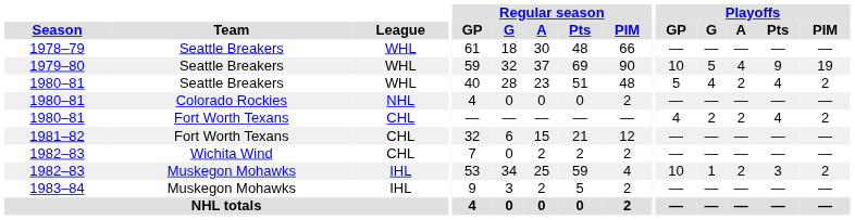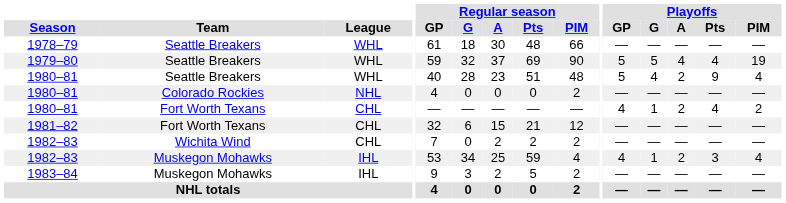 <table border="0" cellpadding="1" cellspacing="0" style="text-align:center; width:60em">
 <tr bgcolor="#e0e0e0">
 <th colspan="3" bgcolor="#ffffff"></th>
 <th rowspan="100" bgcolor="#ffffff"></th>
 <th colspan="5"><a href='#'>Regular season</a></th>
 <th rowspan="100" bgcolor="#ffffff"></th>
 <th colspan="5"><a href='#'>Playoffs</a></th>
 </tr>
 <tr bgcolor="#e0e0e0">
 <th><a href='#'>Season</a></th>
 <th>Team</th>
 <th>League</th>
 <th>GP</th>
 <th><a href='#'>G</a></th>
 <th><a href='#'>A</a></th>
 <th><a href='#'>Pts</a></th>
 <th><a href='#'>PIM</a></th>
 <th>GP</th>
 <th>G</th>
 <th>A</th>
 <th>Pts</th>
 <th>PIM</th>
 </tr>
 <tr>
 <td><a href='#'>1978–79</a></td>
 <td><a href='#'>Seattle Breakers</a></td>
 <td><a href='#'>WHL</a></td>
 <td>61</td>
 <td>18</td>
 <td>30</td>
 <td>48</td>
 <td>66</td>
 <td>—</td>
 <td>—</td>
 <td>—</td>
 <td>—</td>
 <td>—</td>
 </tr>
 <tr bgcolor="#f0f0f0">
 <td><a href='#'>1979–80</a></td>
 <td>Seattle Breakers</td>
 <td>WHL</td>
 <td>59</td>
 <td>32</td>
 <td>37</td>
 <td>69</td>
 <td>90</td>
-<td>10</td>
+<td>5</td>
 <td>5</td>
 <td>4</td>
-<td>9</td>
+<td>4</td>
 <td>19</td>
 </tr>
 <tr>
 <td><a href='#'>1980–81</a></td>
 <td>Seattle Breakers</td>
 <td>WHL</td>
 <td>40</td>
 <td>28</td>
 <td>23</td>
 <td>51</td>
 <td>48</td>
 <td>5</td>
 <td>4</td>
 <td>2</td>
+<td>9</td>
 <td>4</td>
-<td>2</td>
 </tr>
 <tr bgcolor="#f0f0f0">
 <td><a href='#'>1980–81</a></td>
 <td><a href='#'>Colorado Rockies</a></td>
 <td><a href='#'>NHL</a></td>
 <td>4</td>
 <td>0</td>
 <td>0</td>
 <td>0</td>
 <td>2</td>
 <td>—</td>
 <td>—</td>
 <td>—</td>
 <td>—</td>
 <td>—</td>
 </tr>
 <tr>
 <td><a href='#'>1980–81</a></td>
 <td><a href='#'>Fort Worth Texans</a></td>
 <td><a href='#'>CHL</a></td>
 <td>—</td>
 <td>—</td>
 <td>—</td>
 <td>—</td>
 <td>—</td>
 <td>4</td>
-<td>2</td>
+<td>1</td>
 <td>2</td>
 <td>4</td>
 <td>2</td>
 </tr>
 <tr bgcolor="#f0f0f0">
 <td><a href='#'>1981–82</a></td>
 <td>Fort Worth Texans</td>
 <td>CHL</td>
 <td>32</td>
 <td>6</td>
 <td>15</td>
 <td>21</td>
 <td>12</td>
 <td>—</td>
 <td>—</td>
 <td>—</td>
 <td>—</td>
 <td>—</td>
 </tr>
 <tr>
 <td><a href='#'>1982–83</a></td>
 <td><a href='#'>Wichita Wind</a></td>
 <td>CHL</td>
 <td>7</td>
 <td>0</td>
 <td>2</td>
 <td>2</td>
 <td>2</td>
 <td>—</td>
 <td>—</td>
 <td>—</td>
 <td>—</td>
 <td>—</td>
 </tr>
 <tr bgcolor="#f0f0f0">
 <td><a href='#'>1982–83</a></td>
 <td><a href='#'>Muskegon Mohawks</a></td>
 <td><a href='#'>IHL</a></td>
 <td>53</td>
 <td>34</td>
 <td>25</td>
 <td>59</td>
 <td>4</td>
-<td>10</td>
+<td>4</td>
 <td>1</td>
 <td>2</td>
 <td>3</td>
-<td>2</td>
+<td>4</td>
 </tr>
 <tr>
 <td><a href='#'>1983–84</a></td>
 <td>Muskegon Mohawks</td>
 <td>IHL</td>
 <td>9</td>
 <td>3</td>
 <td>2</td>
 <td>5</td>
 <td>2</td>
 <td>—</td>
 <td>—</td>
 <td>—</td>
 <td>—</td>
 <td>—</td>
 </tr>
 <tr bgcolor="#e0e0e0">
 <th colspan="3">NHL totals</th>
 <th>4</th>
 <th>0</th>
 <th>0</th>
 <th>0</th>
 <th>2</th>
 <th>—</th>
 <th>—</th>
 <th>—</th>
 <th>—</th>
 <th>—</th>
 </tr>
 </table>
